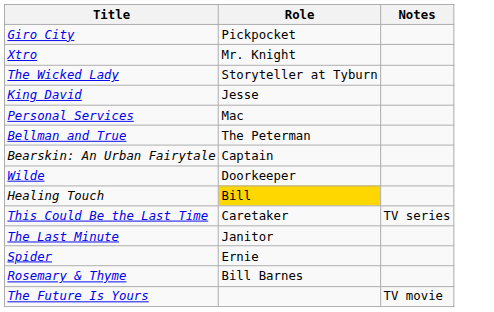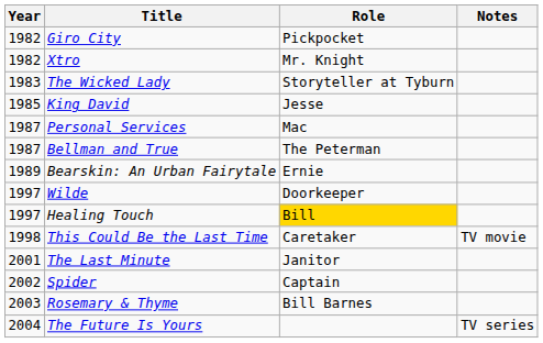 <table class="wikitable">
 <tr>
+<th>Year</th>
 <th>Title</th>
 <th>Role</th>
 <th>Notes</th>
 </tr>
 <tr>
+<td>1982</td>
 <td><em><a href='#'>Giro City</a></em></td>
 <td>Pickpocket</td>
 <td></td>
 </tr>
 <tr>
+<td>1982</td>
 <td><em><a href='#'>Xtro</a></em></td>
 <td>Mr. Knight</td>
 <td></td>
 </tr>
 <tr>
+<td>1983</td>
 <td><em><a href='#'>The Wicked Lady</a></em></td>
 <td>Storyteller at Tyburn</td>
 <td></td>
 </tr>
 <tr>
+<td>1985</td>
 <td><em><a href='#'>King David</a></em></td>
 <td>Jesse</td>
 <td></td>
 </tr>
 <tr>
+<td>1987</td>
 <td><em><a href='#'>Personal Services</a></em></td>
 <td>Mac</td>
 <td></td>
 </tr>
 <tr>
+<td>1987</td>
 <td><em><a href='#'>Bellman and True</a></em></td>
 <td>The Peterman</td>
 <td></td>
 </tr>
 <tr>
+<td>1989</td>
 <td><em>Bearskin: An Urban Fairytale</em></td>
-<td>Captain</td>
+<td>Ernie</td>
 <td></td>
 </tr>
 <tr>
+<td>1997</td>
 <td><em><a href='#'>Wilde</a></em></td>
 <td>Doorkeeper</td>
 <td></td>
 </tr>
 <tr>
+<td>1997</td>
 <td><em>Healing Touch</em></td>
 <td style="background: gold;">Bill</td>
 <td></td>
 </tr>
 <tr>
+<td>1998</td>
 <td><em><a href='#'>This Could Be the Last Time</a></em></td>
 <td>Caretaker</td>
-<td>TV series</td>
+<td>TV movie</td>
 </tr>
 <tr>
+<td>2001</td>
 <td><em><a href='#'>The Last Minute</a></em></td>
 <td>Janitor</td>
 <td></td>
 </tr>
 <tr>
+<td>2002</td>
 <td><em><a href='#'>Spider</a></em></td>
-<td>Ernie</td>
+<td>Captain</td>
 <td></td>
 </tr>
 <tr>
+<td>2003</td>
 <td><em><a href='#'>Rosemary & Thyme</a></em></td>
 <td>Bill Barnes</td>
 <td></td>
 </tr>
 <tr>
+<td>2004</td>
 <td><em><a href='#'>The Future Is Yours</a></em></td>
 <td></td>
-<td>TV movie</td>
+<td>TV series</td>
 </tr>
 </table>
